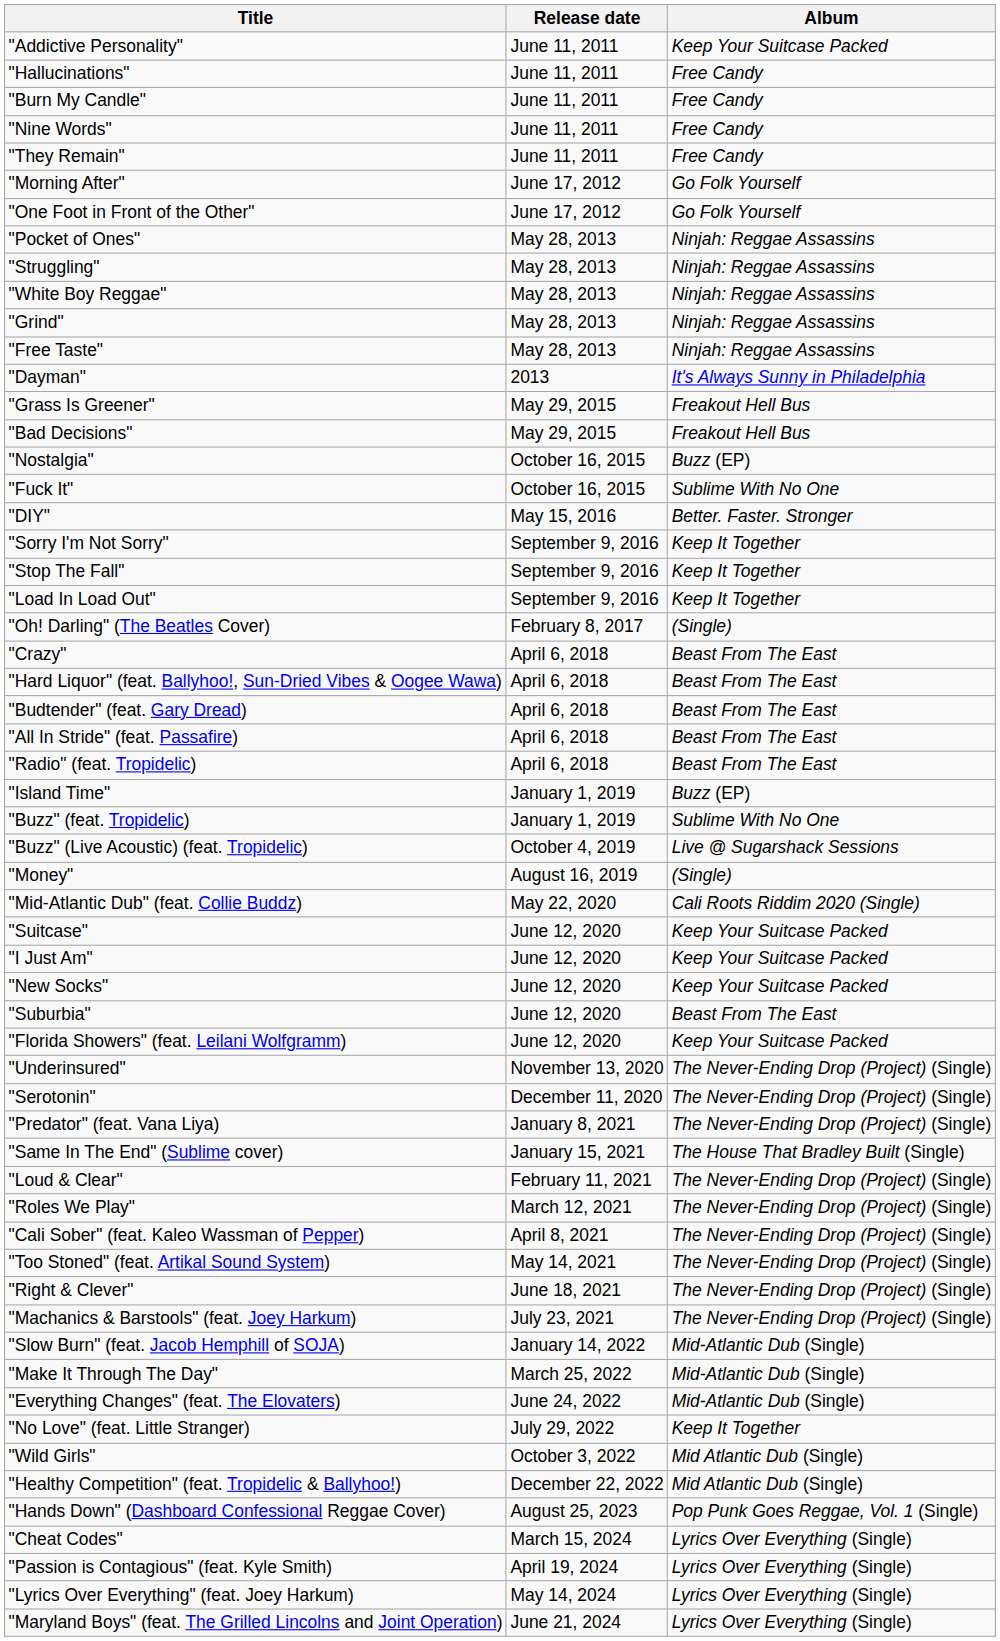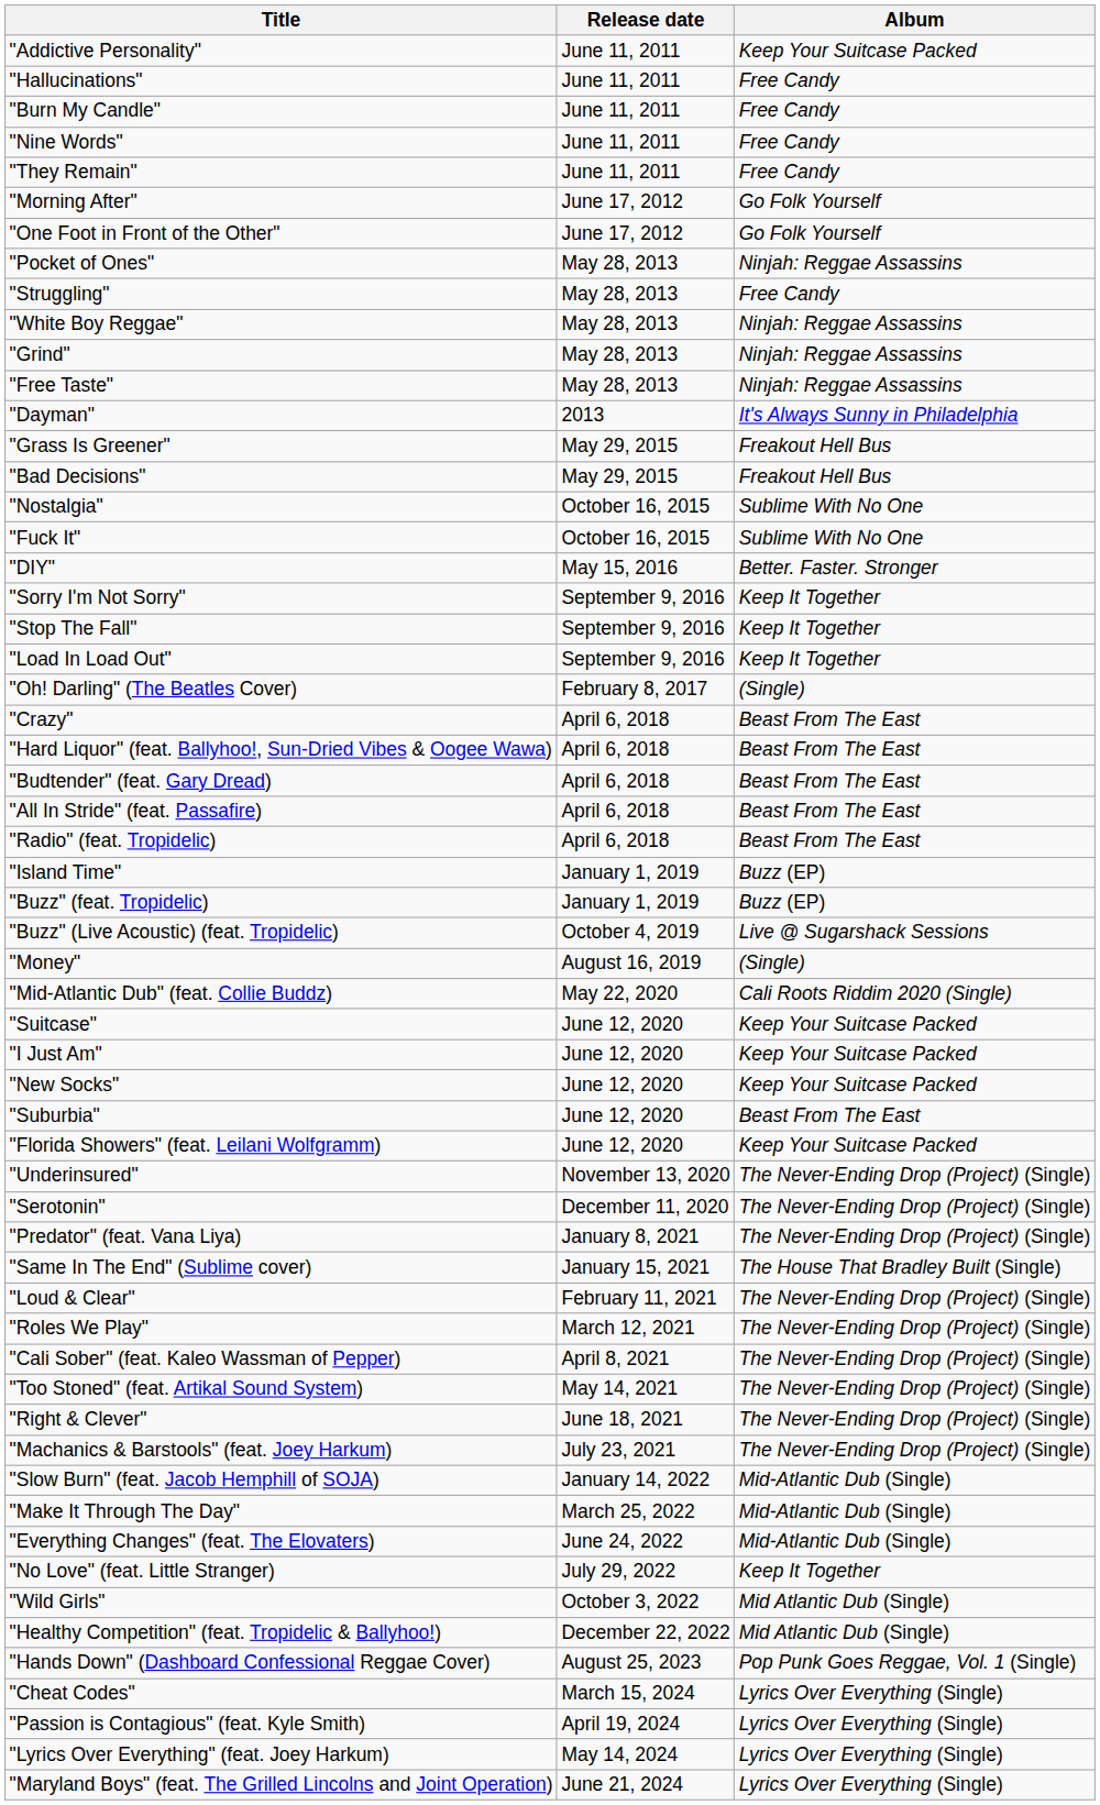 <table class="wikitable">
 <tr>
 <th>Title</th>
 <th>Release date</th>
 <th>Album</th>
 </tr>
 <tr>
 <td>"Addictive Personality"</td>
 <td>June 11, 2011</td>
 <td><em>Keep Your Suitcase Packed</em></td>
 </tr>
 <tr>
 <td>"Hallucinations"</td>
 <td>June 11, 2011</td>
 <td><em>Free Candy</em></td>
 </tr>
 <tr>
 <td>"Burn My Candle"</td>
 <td>June 11, 2011</td>
 <td><em>Free Candy</em></td>
 </tr>
 <tr>
 <td>"Nine Words"</td>
 <td>June 11, 2011</td>
 <td><em>Free Candy</em></td>
 </tr>
 <tr>
 <td>"They Remain"</td>
 <td>June 11, 2011</td>
 <td><em>Free Candy</em></td>
 </tr>
 <tr>
 <td>"Morning After"</td>
 <td>June 17, 2012</td>
 <td><em>Go Folk Yourself</em></td>
 </tr>
 <tr>
 <td>"One Foot in Front of the Other"</td>
 <td>June 17, 2012</td>
 <td><em>Go Folk Yourself</em></td>
 </tr>
 <tr>
 <td>"Pocket of Ones"</td>
 <td>May 28, 2013</td>
 <td><em>Ninjah: Reggae Assassins</em></td>
 </tr>
 <tr>
 <td>"Struggling"</td>
 <td>May 28, 2013</td>
-<td><em>Ninjah: Reggae  Assassins</em></td>
+<td><em>Free Candy</em></td>
 </tr>
 <tr>
 <td>"White Boy Reggae"</td>
 <td>May 28, 2013</td>
 <td><em>Ninjah: Reggae Assassins</em></td>
 </tr>
 <tr>
 <td>"Grind"</td>
 <td>May 28, 2013</td>
 <td><em>Ninjah: Reggae Assassins</em></td>
 </tr>
 <tr>
 <td>"Free Taste"</td>
 <td>May 28, 2013</td>
 <td><em>Ninjah: Reggae Assassins</em></td>
 </tr>
 <tr>
 <td>"Dayman"</td>
 <td>2013</td>
 <td><em><a href='#'>It's Always Sunny in Philadelphia</a></em></td>
 </tr>
 <tr>
 <td>"Grass Is Greener"</td>
 <td>May 29, 2015</td>
 <td><em>Freakout Hell Bus</em></td>
 </tr>
 <tr>
 <td>"Bad Decisions"</td>
 <td>May 29, 2015</td>
 <td><em>Freakout Hell Bus</em></td>
 </tr>
 <tr>
 <td>"Nostalgia"</td>
 <td>October 16, 2015</td>
-<td><em>Buzz</em> (EP)</td>
+<td><em>Sublime With No One</em></td>
 </tr>
 <tr>
 <td>"Fuck It"</td>
 <td>October 16, 2015</td>
 <td><em>Sublime With No One</em></td>
 </tr>
 <tr>
 <td>"DIY"</td>
 <td>May 15, 2016</td>
 <td><em>Better. Faster. Stronger</em></td>
 </tr>
 <tr>
 <td>"Sorry I'm Not Sorry"</td>
 <td>September 9, 2016</td>
 <td><em>Keep It Together</em></td>
 </tr>
 <tr>
 <td>"Stop The Fall"</td>
 <td>September 9, 2016</td>
 <td><em>Keep It Together</em></td>
 </tr>
 <tr>
 <td>"Load In Load Out"</td>
 <td>September 9, 2016</td>
 <td><em>Keep It Together</em></td>
 </tr>
 <tr>
 <td>"Oh! Darling" (<a href='#'>The Beatles</a> Cover)</td>
 <td>February 8, 2017</td>
 <td><em>(Single)</em></td>
 </tr>
 <tr>
 <td>"Crazy"</td>
 <td>April 6, 2018</td>
 <td><em>Beast From The East</em></td>
 </tr>
 <tr>
 <td>"Hard Liquor" (feat. <a href='#'>Ballyhoo!</a>, <a href='#'>Sun-Dried Vibes</a> & <a href='#'>Oogee Wawa</a>)</td>
 <td>April 6, 2018</td>
 <td><em>Beast From The East</em></td>
 </tr>
 <tr>
 <td>"Budtender" (feat. <a href='#'>Gary Dread</a>)</td>
 <td>April 6, 2018</td>
 <td><em>Beast From The East</em></td>
 </tr>
 <tr>
 <td>"All In Stride" (feat. <a href='#'>Passafire</a>)</td>
 <td>April 6, 2018</td>
 <td><em>Beast From The East</em></td>
 </tr>
 <tr>
 <td>"Radio" (feat. <a href='#'>Tropidelic</a>)</td>
 <td>April 6, 2018</td>
 <td><em>Beast From The East</em></td>
 </tr>
 <tr>
 <td>"Island Time"</td>
 <td>January 1, 2019</td>
 <td><em>Buzz</em> (EP)</td>
 </tr>
 <tr>
 <td>"Buzz" (feat. <a href='#'>Tropidelic</a>)</td>
 <td>January 1, 2019</td>
-<td><em>Sublime With No One</em></td>
+<td><em>Buzz</em> (EP)</td>
 </tr>
 <tr>
 <td>"Buzz" (Live Acoustic) (feat. <a href='#'>Tropidelic</a>)</td>
 <td>October 4, 2019</td>
 <td><em>Live @ Sugarshack Sessions</em></td>
 </tr>
 <tr>
 <td>"Money"</td>
 <td>August 16, 2019</td>
 <td><em>(Single)</em></td>
 </tr>
 <tr>
 <td>"Mid-Atlantic Dub" (feat. <a href='#'>Collie Buddz</a>)</td>
 <td>May 22, 2020</td>
 <td><em>Cali Roots Riddim 2020</em> <em>(Single)</em></td>
 </tr>
 <tr>
 <td>"Suitcase"</td>
 <td>June 12, 2020</td>
 <td><em>Keep Your Suitcase Packed</em></td>
 </tr>
 <tr>
 <td>"I Just Am"</td>
 <td>June 12, 2020</td>
 <td><em>Keep Your Suitcase Packed</em></td>
 </tr>
 <tr>
 <td>"New Socks"</td>
 <td>June 12, 2020</td>
 <td><em>Keep Your Suitcase Packed</em></td>
 </tr>
 <tr>
 <td>"Suburbia"</td>
 <td>June 12, 2020</td>
 <td><em>Beast From The East</em></td>
 </tr>
 <tr>
 <td>"Florida Showers" (feat. <a href='#'>Leilani Wolfgramm</a>)</td>
 <td>June 12, 2020</td>
 <td><em>Keep Your Suitcase Packed</em></td>
 </tr>
 <tr>
 <td>"Underinsured"</td>
 <td>November 13, 2020</td>
 <td><em>The Never-Ending Drop (Project)</em> (Single)</td>
 </tr>
 <tr>
 <td>"Serotonin"</td>
 <td>December 11, 2020</td>
 <td><em>The Never-Ending Drop (Project)</em> (Single)</td>
 </tr>
 <tr>
 <td>"Predator" (feat. Vana Liya)</td>
 <td>January 8, 2021</td>
 <td><em>The Never-Ending Drop (Project)</em> (Single)</td>
 </tr>
 <tr>
 <td>"Same In The End" (<a href='#'>Sublime</a> cover)</td>
 <td>January 15, 2021</td>
 <td><em>The House That Bradley Built</em> (Single)</td>
 </tr>
 <tr>
 <td>"Loud & Clear"</td>
 <td>February 11, 2021</td>
 <td><em>The Never-Ending Drop (Project)</em> (Single)</td>
 </tr>
 <tr>
 <td>"Roles We Play"</td>
 <td>March 12, 2021</td>
 <td><em>The Never-Ending Drop (Project)</em> (Single)</td>
 </tr>
 <tr>
 <td>"Cali Sober" (feat. Kaleo Wassman of <a href='#'>Pepper</a>)</td>
 <td>April 8, 2021</td>
 <td><em>The Never-Ending Drop (Project)</em> (Single)</td>
 </tr>
 <tr>
 <td>"Too Stoned" (feat. <a href='#'>Artikal Sound System</a>)</td>
 <td>May 14, 2021</td>
 <td><em>The Never-Ending Drop (Project)</em> (Single)</td>
 </tr>
 <tr>
 <td>"Right & Clever"</td>
 <td>June 18, 2021</td>
 <td><em>The Never-Ending Drop (Project)</em> (Single)</td>
 </tr>
 <tr>
 <td>"Machanics & Barstools" (feat. <a href='#'>Joey Harkum</a>)</td>
 <td>July 23, 2021</td>
 <td><em>The Never-Ending Drop (Project)</em> (Single)</td>
 </tr>
 <tr>
 <td>"Slow Burn" (feat. <a href='#'>Jacob Hemphill</a> of <a href='#'>SOJA</a>)</td>
 <td>January 14, 2022</td>
 <td><em>Mid-Atlantic Dub</em> (Single)</td>
 </tr>
 <tr>
 <td>"Make It Through The Day"</td>
 <td>March 25, 2022</td>
 <td><em>Mid-Atlantic Dub</em>  (Single)</td>
 </tr>
 <tr>
 <td>"Everything Changes" (feat. <a href='#'>The Elovaters</a>)</td>
 <td>June 24, 2022</td>
 <td><em>Mid-Atlantic Dub</em> (Single)</td>
 </tr>
 <tr>
 <td>"No Love" (feat. Little Stranger)</td>
 <td>July 29, 2022</td>
 <td><em>Keep It Together</em></td>
 </tr>
 <tr>
 <td>"Wild Girls"</td>
 <td>October 3, 2022</td>
 <td><em>Mid Atlantic Dub</em> (Single)</td>
 </tr>
 <tr>
 <td>"Healthy Competition" (feat. <a href='#'>Tropidelic</a> & <a href='#'>Ballyhoo!</a>)</td>
 <td>December 22, 2022</td>
 <td><em>Mid Atlantic Dub</em> (Single)</td>
 </tr>
 <tr>
 <td>"Hands Down" (<a href='#'>Dashboard Confessional</a> Reggae Cover)</td>
 <td>August 25, 2023</td>
 <td><em>Pop Punk Goes Reggae, Vol. 1</em> (Single)</td>
 </tr>
 <tr>
 <td>"Cheat Codes"</td>
 <td>March 15, 2024</td>
 <td><em>Lyrics Over Everything</em> (Single)</td>
 </tr>
 <tr>
 <td>"Passion is Contagious" (feat. Kyle Smith)</td>
 <td>April 19, 2024</td>
 <td><em>Lyrics Over Everything</em> (Single)</td>
 </tr>
 <tr>
 <td>"Lyrics Over Everything" (feat. Joey Harkum)</td>
 <td>May 14, 2024</td>
 <td><em>Lyrics Over Everything</em> (Single)</td>
 </tr>
 <tr>
 <td>"Maryland Boys" (feat. <a href='#'>The Grilled Lincolns</a> and <a href='#'>Joint Operation</a>)</td>
 <td>June 21, 2024</td>
 <td><em>Lyrics Over Everything</em> (Single)</td>
 </tr>
 </table>
